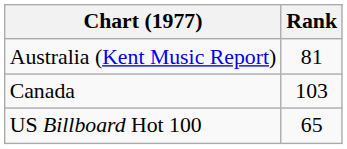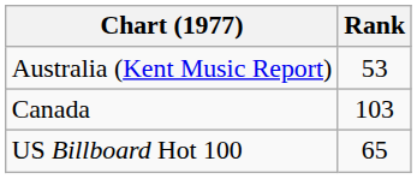 <table class="wikitable sortable">
 <tr>
 <th align="left">Chart (1977)</th>
 <th style="text-align:center;">Rank</th>
 </tr>
 <tr>
 <td>Australia (<a href='#'>Kent Music Report</a>)</td>
-<td style="text-align:center;">81</td>
+<td style="text-align:center;">53</td>
 </tr>
 <tr>
 <td>Canada</td>
 <td style="text-align:center;">103</td>
 </tr>
 <tr>
 <td>US <em>Billboard</em> Hot 100</td>
 <td style="text-align:center;">65</td>
 </tr>
 </table>
